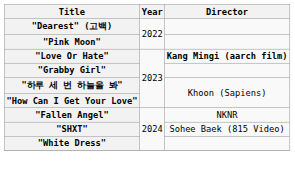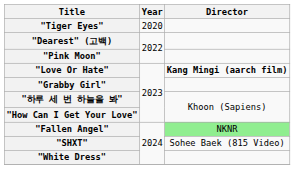 <table class="wikitable plainrowheaders" style="text-align:center;">
 <tr>
 <th>Title</th>
 <th>Year</th>
 <th>Director</th>
+</tr>
+<tr>
+<th scope="row">"Tiger Eyes"</th>
+<td scope="row">2020</td>
+<td></td>
 </tr>
 <tr>
 <th scope="row">"Dearest" (고백)</th>
 <td rowspan="2">2022</td>
 <td></td>
 </tr>
 <tr>
 <th scope="row">"Pink Moon"</th>
 <td></td>
 </tr>
 <tr>
 <th scope="row">"Love Or Hate"</th>
 <td rowspan="4">2023</td>
 <td><strong>Kang Mingi (aarch film)</strong></td>
 </tr>
 <tr>
 <th scope="row">"Grabby Girl"</th>
 <td></td>
 </tr>
 <tr>
 <th scope="row">"하루 세 번 하늘을 봐"</th>
 <td rowspan="2">Khoon (Sapiens)</td>
 </tr>
 <tr>
 <th scope="row">"How Can I Get Your Love"</th>
 </tr>
 <tr>
 <th scope="row">"Fallen Angel"</th>
 <td rowspan="3">2024</td>
-<td>NKNR</td>
+<td style="background: lightgreen;">NKNR</td>
 </tr>
 <tr>
 <th scope="row">"SHXT"</th>
 <td>Sohee Baek (815 Video)</td>
 </tr>
 <tr>
 <th scope="row">"White Dress"</th>
 <td></td>
 </tr>
 <tr>
 </tr>
 </table>
